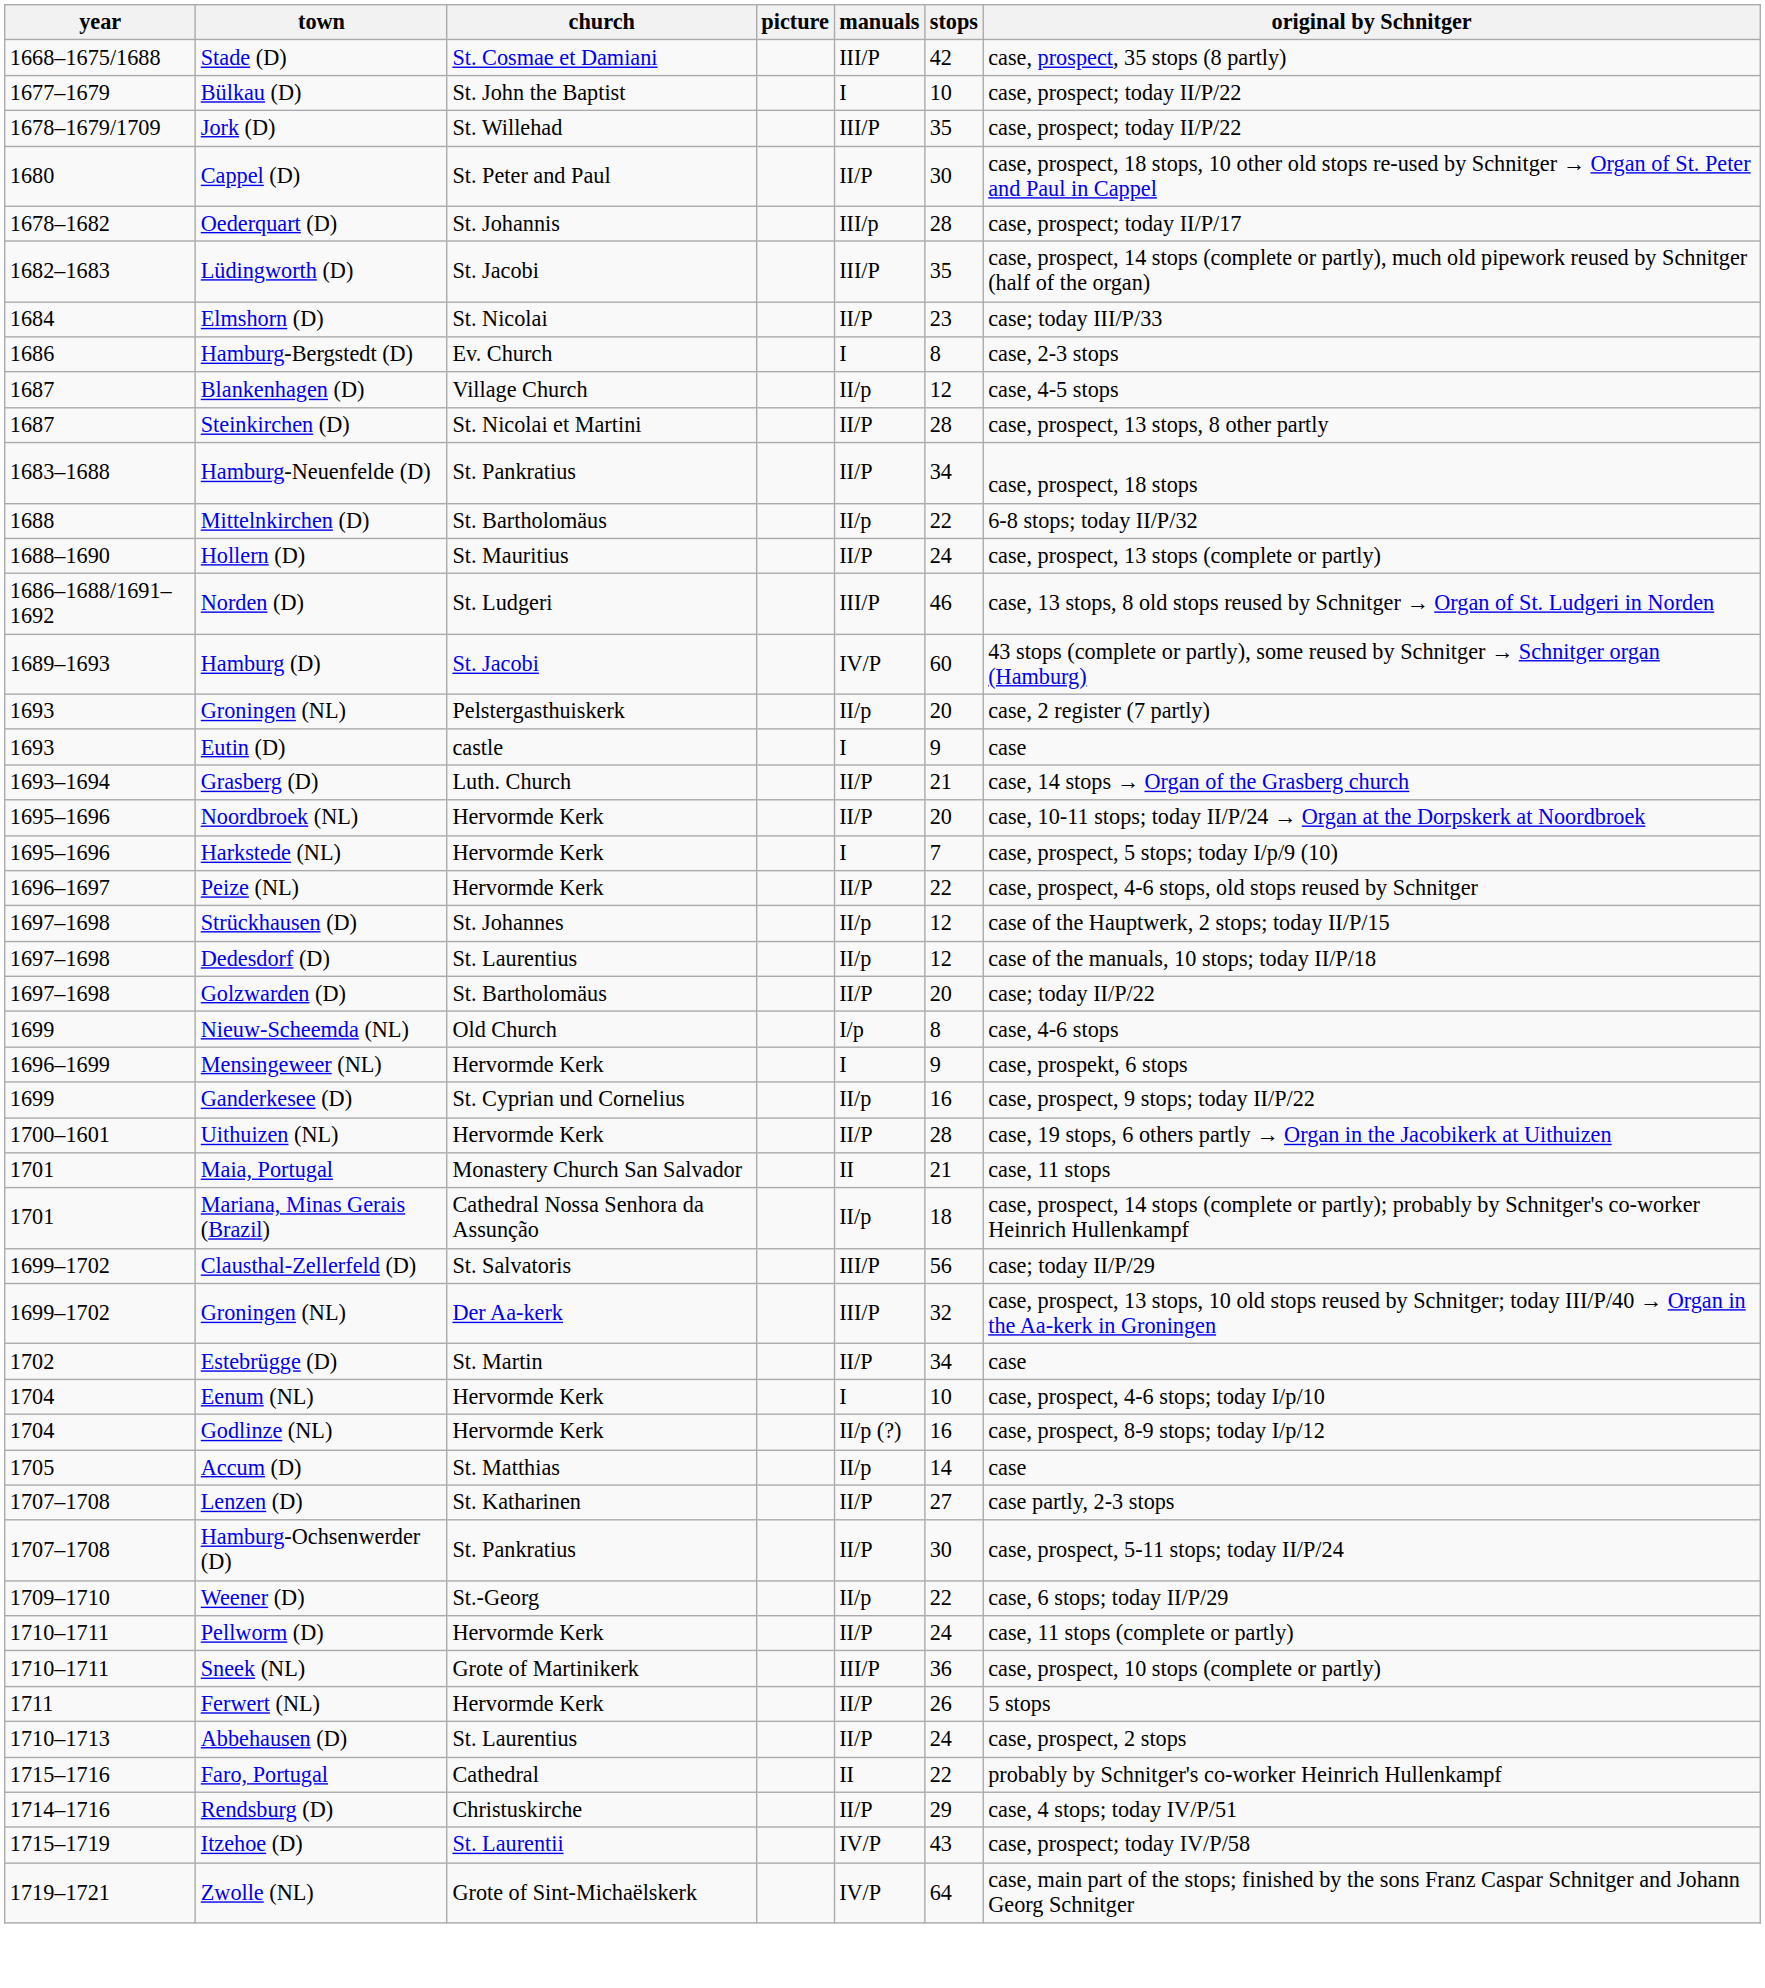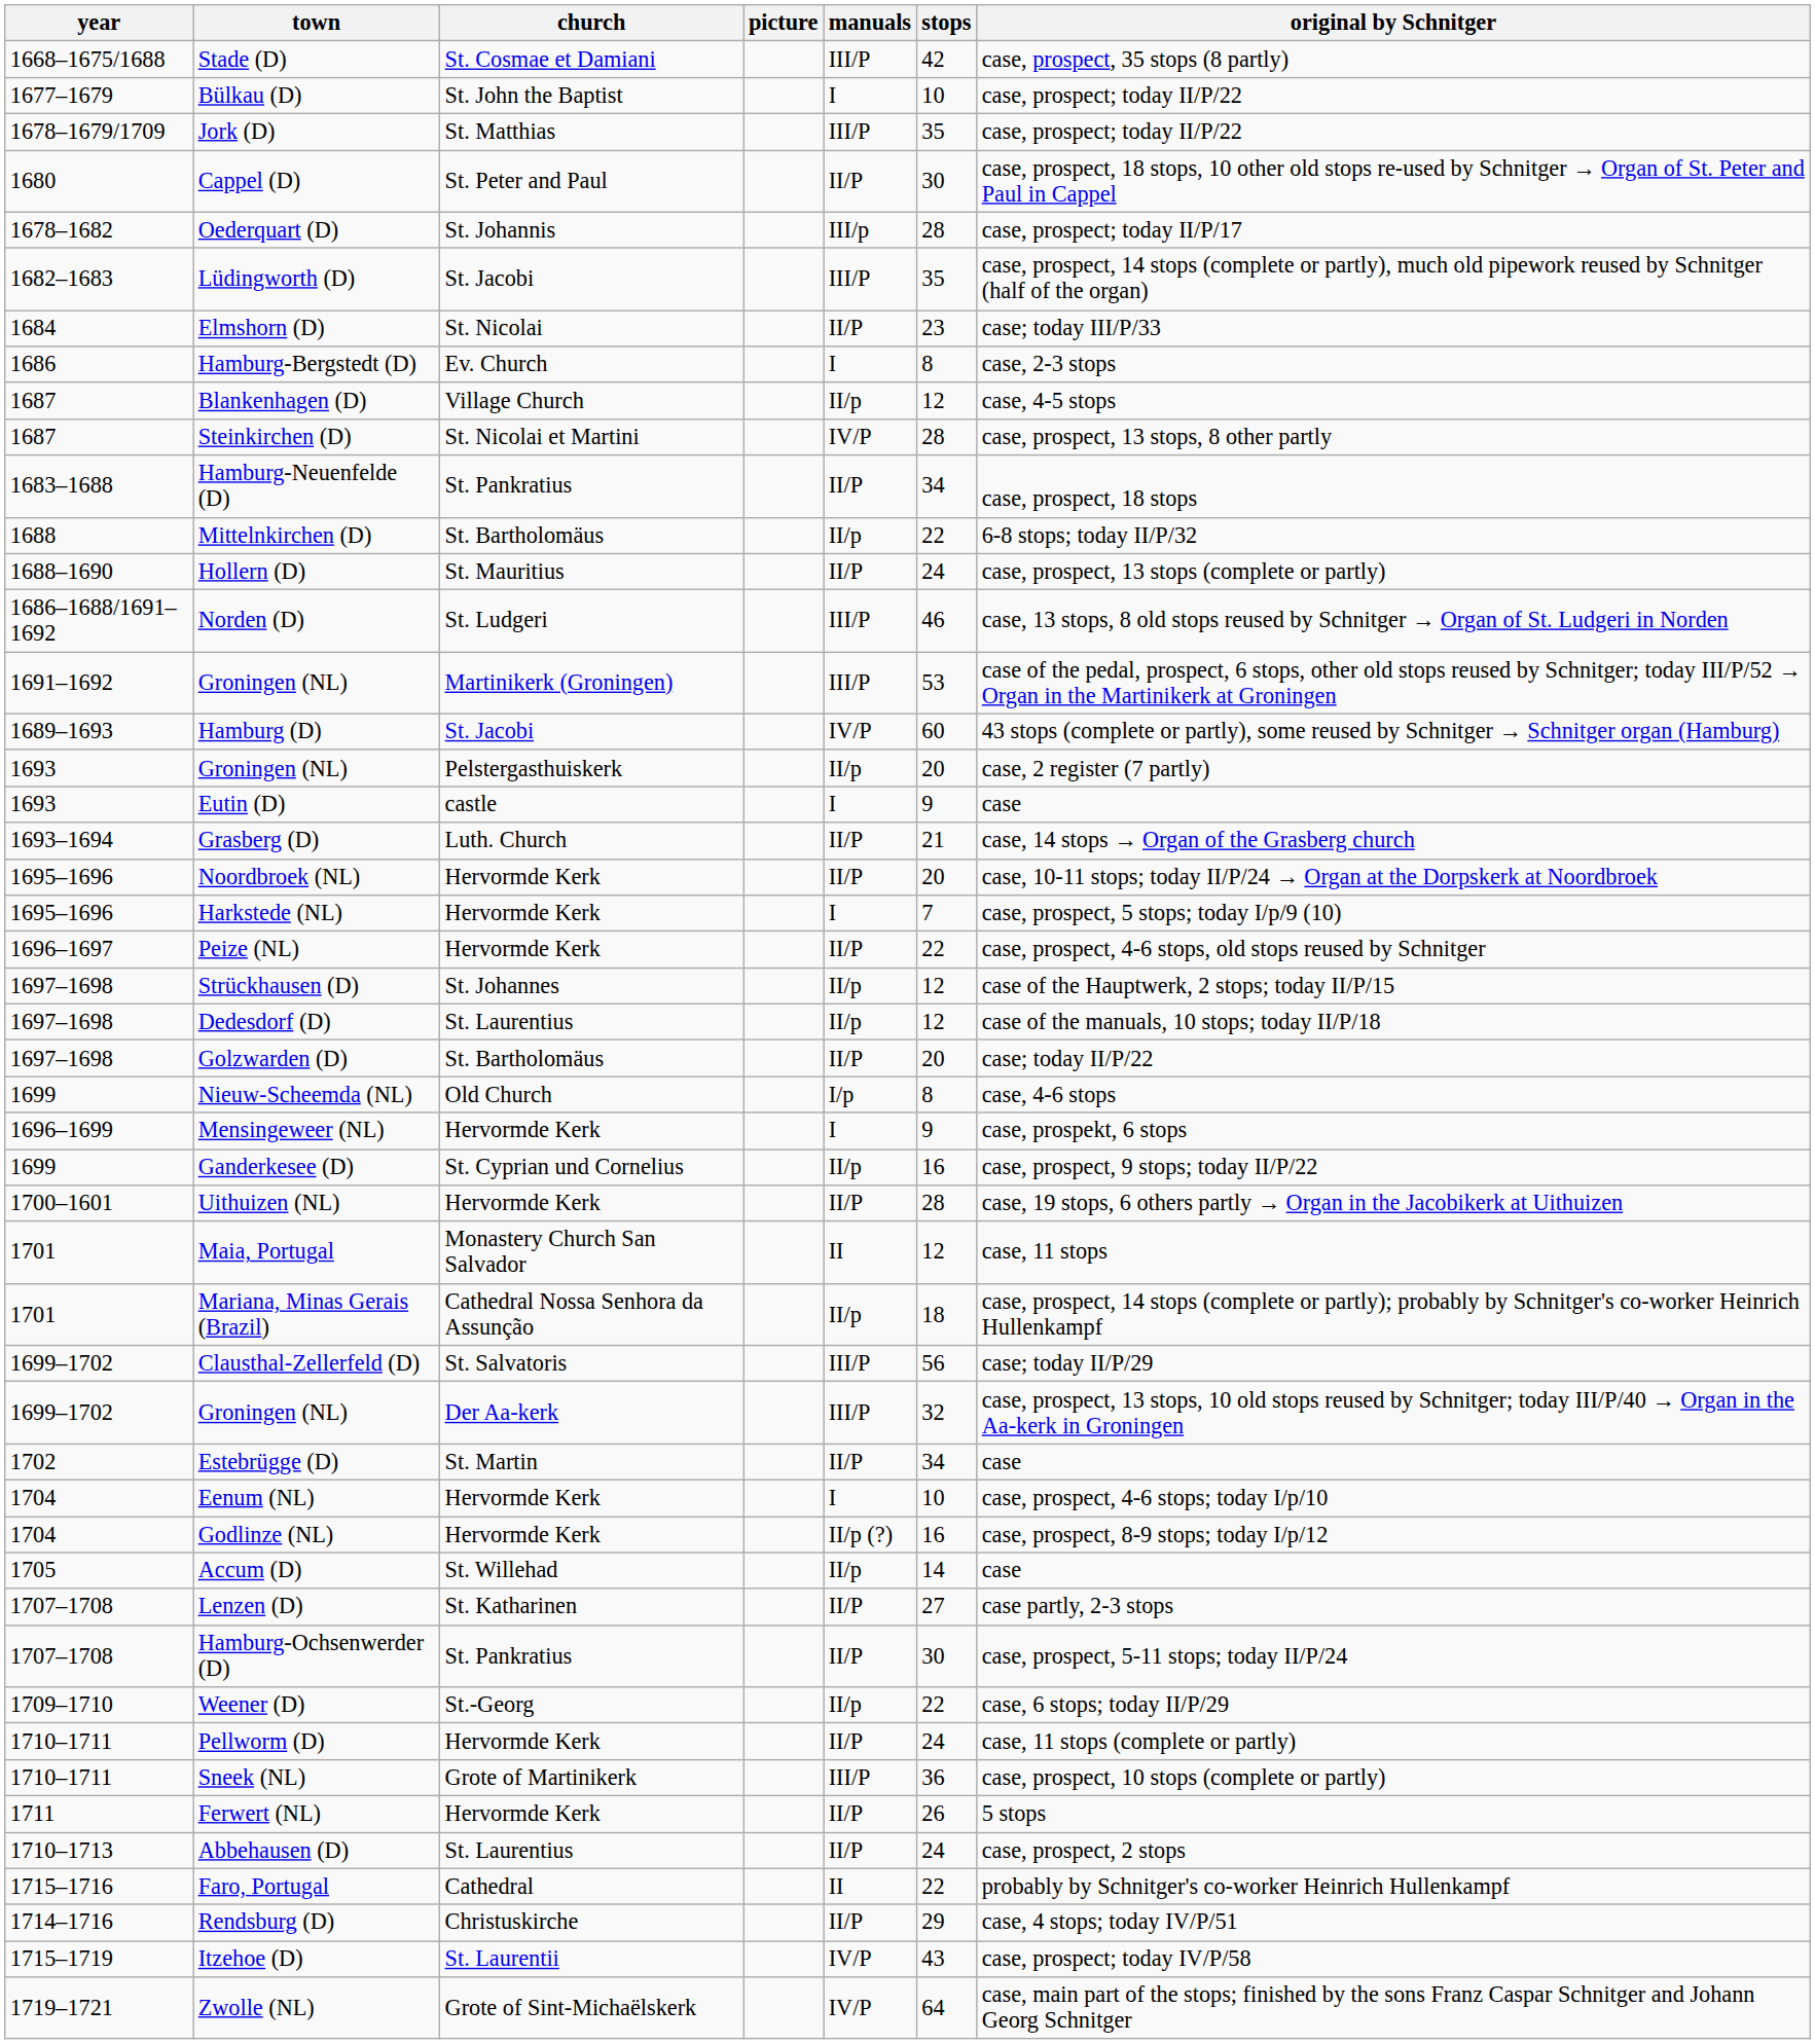 <table class="wikitable sortable" width="100%">
 <tr class="hintergrundfarbe5">
 <th>year</th>
 <th>town</th>
 <th>church</th>
 <th class=unsortable>picture</th>
 <th>manuals</th>
 <th>stops</th>
 <th class=unsortable>original by Schnitger</th>
 </tr>
 <tr>
 <td>1668–1675/1688</td>
 <td><a href='#'>Stade</a> (D)</td>
 <td><a href='#'>St. Cosmae et Damiani</a></td>
 <td></td>
 <td>III/P</td>
 <td>42</td>
 <td>case, <a href='#'>prospect</a>, 35 stops (8 partly)</td>
 </tr>
 <tr>
 <td>1677–1679</td>
 <td><a href='#'>Bülkau</a> (D)</td>
 <td>St. John the Baptist</td>
 <td></td>
 <td>I</td>
 <td> 10</td>
 <td>case, prospect; today II/P/22</td>
 </tr>
 <tr>
 <td>1678–1679/1709</td>
 <td><a href='#'>Jork</a> (D)</td>
-<td>St. Willehad</td>
+<td>St. Matthias</td>
 <td></td>
 <td>III/P</td>
 <td>35</td>
 <td>case, prospect; today II/P/22</td>
 </tr>
 <tr>
 <td>1680</td>
 <td><a href='#'>Cappel</a> (D)</td>
 <td>St. Peter and Paul</td>
 <td></td>
 <td>II/P</td>
 <td>30</td>
 <td>case, prospect, 18 stops, 10 other old stops re-used by Schnitger → <a href='#'>Organ of St. Peter and Paul in Cappel</a></td>
 </tr>
 <tr>
 <td>1678–1682</td>
 <td><a href='#'>Oederquart</a> (D)</td>
 <td>St. Johannis</td>
 <td></td>
 <td>III/p</td>
 <td>28</td>
 <td>case, prospect; today II/P/17</td>
 </tr>
 <tr>
 <td>1682–1683</td>
 <td><a href='#'>Lüdingworth</a> (D)</td>
 <td>St. Jacobi</td>
 <td></td>
 <td>III/P</td>
 <td>35</td>
 <td>case, prospect, 14 stops (complete or partly), much old pipework reused by Schnitger (half of the organ)</td>
 </tr>
 <tr>
 <td>1684</td>
 <td><a href='#'>Elmshorn</a> (D)</td>
 <td>St. Nicolai</td>
 <td></td>
 <td>II/P</td>
 <td>23</td>
 <td>case; today III/P/33</td>
 </tr>
 <tr>
 <td>1686</td>
 <td><a href='#'>Hamburg</a>-Bergstedt (D)</td>
 <td>Ev. Church</td>
 <td></td>
 <td>I</td>
 <td>8</td>
 <td>case, 2-3 stops</td>
 </tr>
 <tr>
 <td>1687</td>
 <td><a href='#'>Blankenhagen</a> (D)</td>
 <td>Village Church</td>
 <td></td>
 <td>II/p</td>
 <td>12</td>
 <td>case, 4-5 stops</td>
 </tr>
 <tr>
 <td>1687</td>
 <td><a href='#'>Steinkirchen</a> (D)</td>
 <td>St. Nicolai et Martini</td>
 <td></td>
-<td>II/P</td>
+<td>IV/P</td>
 <td>28</td>
 <td>case, prospect, 13 stops, 8 other partly</td>
 </tr>
 <tr>
 <td>1683–1688</td>
 <td><a href='#'>Hamburg</a>-Neuenfelde (D)</td>
 <td>St. Pankratius</td>
 <td></td>
 <td>II/P</td>
 <td>34</td>
 <td><br>case, prospect, 18 stops</td>
 </tr>
 <tr>
 <td>1688</td>
 <td><a href='#'>Mittelnkirchen</a> (D)</td>
 <td>St. Bartholomäus</td>
 <td></td>
 <td>II/p</td>
 <td>22</td>
 <td>6-8 stops; today II/P/32</td>
 </tr>
 <tr>
 <td>1688–1690</td>
 <td><a href='#'>Hollern</a> (D)</td>
 <td>St. Mauritius</td>
 <td></td>
 <td>II/P</td>
 <td>24</td>
 <td>case, prospect, 13 stops (complete or partly)</td>
 </tr>
 <tr>
 <td>1686–1688/1691–1692</td>
 <td><a href='#'>Norden</a> (D)</td>
 <td>St. Ludgeri</td>
 <td></td>
 <td>III/P</td>
 <td>46</td>
 <td>case, 13 stops, 8 old stops reused by Schnitger → <a href='#'>Organ of St. Ludgeri in Norden</a></td>
+</tr>
+<tr>
+<td>1691–1692</td>
+<td><a href='#'>Groningen</a> (NL)</td>
+<td><a href='#'>Martinikerk (Groningen)</a></td>
+<td></td>
+<td>III/P</td>
+<td>53</td>
+<td>case of the pedal, prospect, 6 stops, other old stops reused by Schnitger; today III/P/52  → <a href='#'>Organ in the Martinikerk at Groningen</a></td>
 </tr>
 <tr>
 <td>1689–1693</td>
 <td><a href='#'>Hamburg</a> (D)</td>
 <td><a href='#'>St. Jacobi</a></td>
 <td></td>
 <td>IV/P</td>
 <td>60</td>
 <td>43 stops (complete or partly), some reused by Schnitger → <a href='#'>Schnitger organ (Hamburg)</a></td>
 </tr>
 <tr>
 <td>1693</td>
 <td><a href='#'>Groningen</a> (NL)</td>
 <td>Pelstergasthuiskerk</td>
 <td></td>
 <td>II/p</td>
 <td>20</td>
 <td>case, 2 register (7 partly)</td>
 </tr>
 <tr>
 <td>1693</td>
 <td><a href='#'>Eutin</a> (D)</td>
 <td>castle</td>
 <td></td>
 <td>I</td>
 <td>9</td>
 <td>case</td>
 </tr>
 <tr>
 <td>1693–1694</td>
 <td><a href='#'>Grasberg</a> (D)</td>
 <td>Luth. Church</td>
 <td></td>
 <td>II/P</td>
 <td>21</td>
 <td>case, 14 stops → <a href='#'>Organ of the Grasberg church</a></td>
 </tr>
 <tr>
 <td>1695–1696</td>
 <td><a href='#'>Noordbroek</a> (NL)</td>
 <td>Hervormde Kerk</td>
 <td></td>
 <td>II/P</td>
 <td>20</td>
 <td>case, 10-11 stops; today II/P/24 → <a href='#'>Organ at the Dorpskerk at Noordbroek</a></td>
 </tr>
 <tr>
 <td>1695–1696</td>
 <td><a href='#'>Harkstede</a> (NL)</td>
 <td>Hervormde Kerk</td>
 <td></td>
 <td>I</td>
 <td>7</td>
 <td>case, prospect, 5 stops; today I/p/9 (10)</td>
 </tr>
 <tr>
 <td>1696–1697</td>
 <td><a href='#'>Peize</a> (NL)</td>
 <td>Hervormde Kerk</td>
 <td></td>
 <td>II/P</td>
 <td>22</td>
 <td>case, prospect, 4-6 stops, old stops reused by Schnitger</td>
 </tr>
 <tr>
 <td>1697–1698</td>
 <td><a href='#'>Strückhausen</a> (D)</td>
 <td>St. Johannes</td>
 <td></td>
 <td>II/p</td>
 <td>12</td>
 <td>case of the Hauptwerk, 2 stops; today II/P/15</td>
 </tr>
 <tr>
 <td>1697–1698</td>
 <td><a href='#'>Dedesdorf</a> (D)</td>
 <td>St. Laurentius</td>
 <td></td>
 <td>II/p</td>
 <td>12</td>
 <td>case of the manuals, 10 stops; today II/P/18</td>
 </tr>
 <tr>
 <td>1697–1698</td>
 <td><a href='#'>Golzwarden</a> (D)</td>
 <td>St. Bartholomäus</td>
 <td></td>
 <td>II/P</td>
 <td>20</td>
 <td>case; today II/P/22</td>
 </tr>
 <tr>
 <td>1699</td>
 <td><a href='#'>Nieuw-Scheemda</a> (NL)</td>
 <td>Old Church</td>
 <td></td>
 <td>I/p</td>
 <td>8</td>
 <td>case, 4-6 stops</td>
 </tr>
 <tr>
 <td>1696–1699</td>
 <td><a href='#'>Mensingeweer</a> (NL)</td>
 <td>Hervormde Kerk</td>
 <td></td>
 <td>I</td>
 <td>9</td>
 <td>case, prospekt, 6 stops</td>
 </tr>
 <tr>
 <td>1699</td>
 <td><a href='#'>Ganderkesee</a> (D)</td>
 <td>St. Cyprian und Cornelius</td>
 <td></td>
 <td>II/p</td>
 <td>16</td>
 <td>case, prospect, 9 stops; today II/P/22</td>
 </tr>
 <tr>
 <td>1700–1601</td>
 <td><a href='#'>Uithuizen</a> (NL)</td>
 <td>Hervormde Kerk</td>
 <td></td>
 <td>II/P</td>
 <td>28</td>
 <td>case, 19 stops, 6 others partly → <a href='#'>Organ in the Jacobikerk at Uithuizen</a></td>
 </tr>
 <tr>
 <td>1701</td>
 <td><a href='#'>Maia, Portugal</a></td>
 <td>Monastery Church San Salvador</td>
 <td></td>
 <td>II</td>
-<td>21</td>
+<td>12</td>
 <td>case, 11 stops</td>
 </tr>
 <tr>
 <td>1701</td>
 <td><a href='#'>Mariana, Minas Gerais</a> (<a href='#'>Brazil</a>)</td>
 <td>Cathedral Nossa Senhora da Assunção</td>
 <td></td>
 <td>II/p</td>
 <td>18</td>
 <td>case, prospect, 14 stops (complete or partly); probably by Schnitger's co-worker Heinrich Hullenkampf</td>
 </tr>
 <tr>
 <td>1699–1702</td>
 <td><a href='#'>Clausthal-Zellerfeld</a> (D)</td>
 <td>St. Salvatoris</td>
 <td></td>
 <td>III/P</td>
 <td>56</td>
 <td>case; today II/P/29</td>
 </tr>
 <tr>
 <td>1699–1702</td>
 <td><a href='#'>Groningen</a> (NL)</td>
 <td><a href='#'>Der Aa-kerk</a></td>
 <td></td>
 <td>III/P</td>
 <td>32</td>
 <td>case, prospect,  13 stops, 10 old stops reused by Schnitger; today III/P/40 → <a href='#'>Organ in the Aa-kerk in Groningen</a></td>
 </tr>
 <tr>
 <td>1702</td>
 <td><a href='#'>Estebrügge</a> (D)</td>
 <td>St. Martin</td>
 <td></td>
 <td>II/P</td>
 <td>34</td>
 <td>case</td>
 </tr>
 <tr>
 <td>1704</td>
 <td><a href='#'>Eenum</a> (NL)</td>
 <td>Hervormde Kerk</td>
 <td></td>
 <td>I</td>
 <td>10</td>
 <td>case, prospect, 4-6 stops; today I/p/10</td>
 </tr>
 <tr>
 <td>1704</td>
 <td><a href='#'>Godlinze</a> (NL)</td>
 <td>Hervormde Kerk</td>
 <td></td>
 <td>II/p (?)</td>
 <td>16</td>
 <td>case, prospect, 8-9 stops; today I/p/12</td>
 </tr>
 <tr>
 <td>1705</td>
 <td><a href='#'>Accum</a> (D)</td>
-<td>St. Matthias</td>
+<td>St. Willehad</td>
 <td></td>
 <td>II/p</td>
 <td>14</td>
 <td>case</td>
 </tr>
 <tr>
 <td>1707–1708</td>
 <td><a href='#'>Lenzen</a> (D)</td>
 <td>St. Katharinen</td>
 <td></td>
 <td>II/P</td>
 <td>27</td>
 <td>case partly, 2-3 stops</td>
 </tr>
 <tr>
 <td>1707–1708</td>
 <td><a href='#'>Hamburg</a>-Ochsenwerder (D)</td>
 <td>St. Pankratius</td>
 <td></td>
 <td>II/P</td>
 <td>30</td>
 <td>case, prospect, 5-11 stops; today II/P/24</td>
 </tr>
 <tr>
 <td>1709–1710</td>
 <td><a href='#'>Weener</a> (D)</td>
 <td>St.-Georg</td>
 <td></td>
 <td>II/p</td>
 <td>22</td>
 <td>case, 6 stops; today II/P/29</td>
 </tr>
 <tr>
 <td>1710–1711</td>
 <td><a href='#'>Pellworm</a> (D)</td>
 <td>Hervormde Kerk</td>
 <td></td>
 <td>II/P</td>
 <td>24</td>
 <td>case, 11 stops (complete or partly)</td>
 </tr>
 <tr>
 <td>1710–1711</td>
 <td><a href='#'>Sneek</a> (NL)</td>
 <td>Grote of Martinikerk</td>
 <td></td>
 <td>III/P</td>
 <td>36</td>
 <td>case, prospect, 10 stops (complete or partly)</td>
 </tr>
 <tr>
 <td>1711</td>
 <td><a href='#'>Ferwert</a> (NL)</td>
 <td>Hervormde Kerk</td>
 <td></td>
 <td>II/P</td>
 <td>26</td>
 <td>5 stops</td>
 </tr>
 <tr>
 <td>1710–1713</td>
 <td><a href='#'>Abbehausen</a> (D)</td>
 <td>St. Laurentius</td>
 <td></td>
 <td>II/P</td>
 <td>24</td>
 <td>case, prospect, 2 stops</td>
 </tr>
 <tr>
 <td>1715–1716</td>
 <td><a href='#'>Faro, Portugal</a></td>
 <td>Cathedral</td>
 <td></td>
 <td>II</td>
 <td>22</td>
 <td>probably by Schnitger's co-worker Heinrich Hullenkampf</td>
 </tr>
 <tr>
 <td>1714–1716</td>
 <td><a href='#'>Rendsburg</a> (D)</td>
 <td>Christuskirche</td>
 <td></td>
 <td>II/P</td>
 <td>29</td>
 <td>case, 4 stops; today IV/P/51</td>
 </tr>
 <tr>
 <td>1715–1719</td>
 <td><a href='#'>Itzehoe</a> (D)</td>
 <td><a href='#'>St. Laurentii</a></td>
 <td></td>
 <td>IV/P</td>
 <td>43</td>
 <td>case, prospect; today IV/P/58</td>
 </tr>
 <tr>
 <td>1719–1721</td>
 <td><a href='#'>Zwolle</a> (NL)</td>
 <td>Grote of Sint-Michaëlskerk</td>
 <td></td>
 <td>IV/P</td>
 <td>64</td>
 <td>case, main part of the stops; finished by the sons Franz Caspar Schnitger and Johann Georg Schnitger</td>
 </tr>
 </table>
